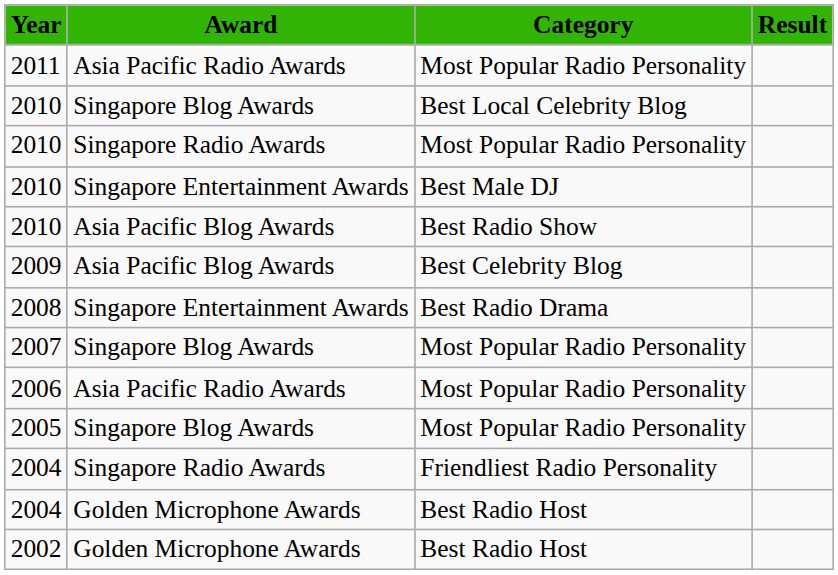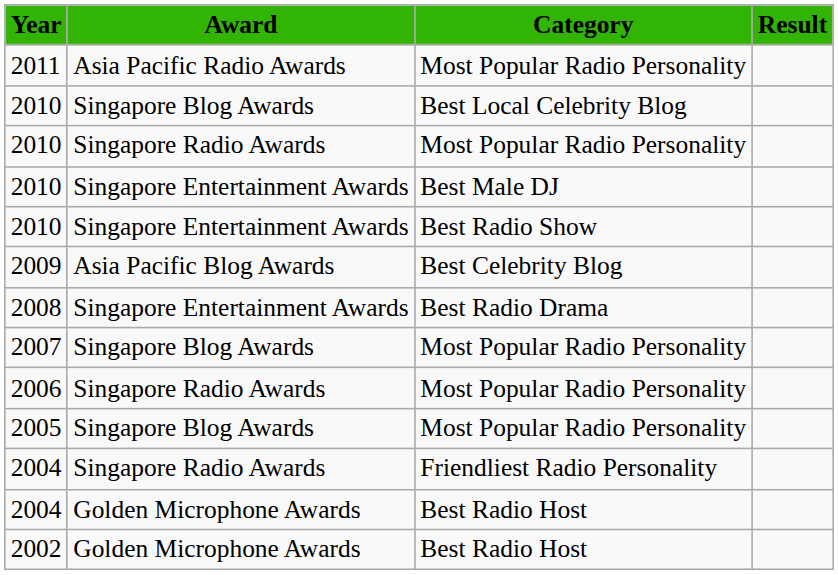 <table class="wikitable">
 <tr>
 <th style="background-color: #31B404">Year</th>
 <th style="background-color: #31B404">Award</th>
 <th style="background-color: #31B404">Category</th>
 <th style="background-color: #31B404">Result</th>
 </tr>
 <tr>
 <td>2011</td>
 <td>Asia Pacific Radio Awards</td>
 <td>Most Popular Radio Personality</td>
 <td></td>
 </tr>
 <tr>
 <td>2010</td>
 <td>Singapore Blog Awards</td>
 <td>Best Local Celebrity Blog</td>
 <td></td>
 </tr>
 <tr>
 <td>2010</td>
 <td>Singapore Radio Awards</td>
 <td>Most Popular Radio Personality</td>
 <td></td>
 </tr>
 <tr>
 <td>2010</td>
 <td>Singapore Entertainment Awards</td>
 <td>Best Male DJ</td>
 <td></td>
 </tr>
 <tr>
 <td>2010</td>
-<td>Asia Pacific Blog Awards</td>
+<td>Singapore Entertainment Awards</td>
 <td>Best Radio Show</td>
 <td></td>
 </tr>
 <tr>
 <td>2009</td>
 <td>Asia Pacific Blog Awards</td>
 <td>Best Celebrity Blog</td>
 <td></td>
 </tr>
 <tr>
 <td>2008</td>
 <td>Singapore Entertainment Awards</td>
 <td>Best Radio Drama</td>
 <td></td>
 </tr>
 <tr>
 <td>2007</td>
 <td>Singapore Blog Awards</td>
 <td>Most Popular Radio Personality</td>
 <td></td>
 </tr>
 <tr>
 <td>2006</td>
-<td>Asia Pacific Radio Awards</td>
+<td>Singapore Radio Awards</td>
 <td>Most Popular Radio Personality</td>
 <td></td>
 </tr>
 <tr>
 <td>2005</td>
 <td>Singapore Blog Awards</td>
 <td>Most Popular Radio Personality</td>
 <td></td>
 </tr>
 <tr>
 <td>2004</td>
 <td>Singapore Radio Awards</td>
 <td>Friendliest Radio Personality</td>
 <td></td>
 </tr>
 <tr>
 <td>2004</td>
 <td>Golden Microphone Awards</td>
 <td>Best Radio Host</td>
 <td></td>
 </tr>
 <tr>
 <td>2002</td>
 <td>Golden Microphone Awards</td>
 <td>Best Radio Host</td>
 <td></td>
 </tr>
 </table>
